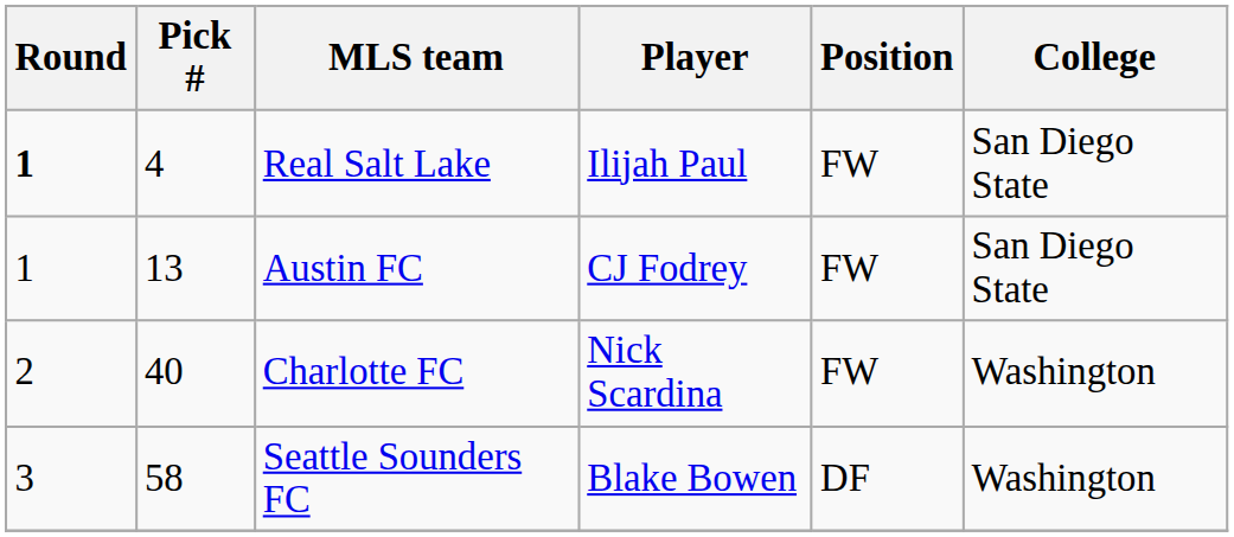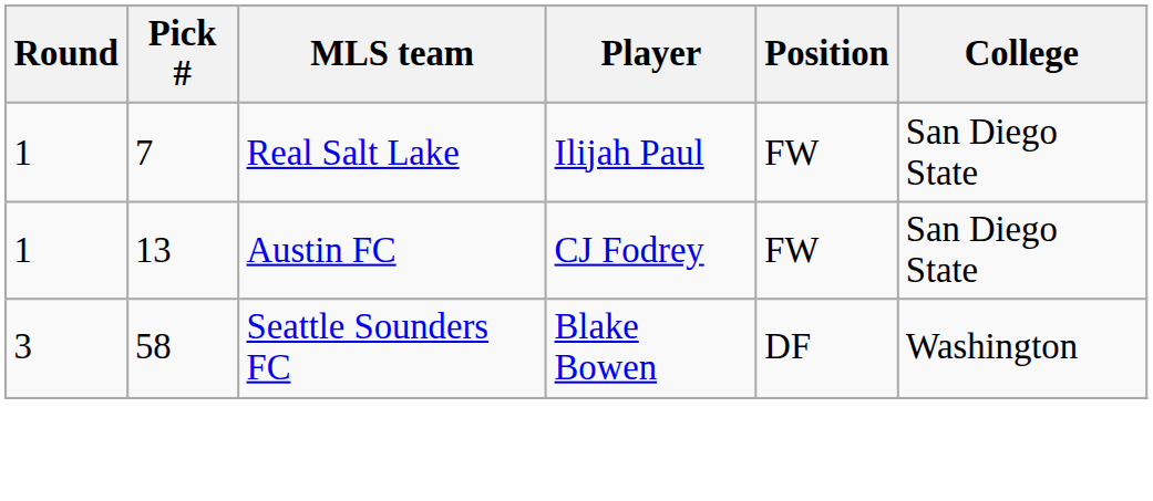 <table class="wikitable sortable" style="width:40%">
 <tr>
 <th>Round</th>
 <th>Pick #</th>
 <th>MLS team</th>
 <th>Player</th>
 <th>Position</th>
 <th>College</th>
 </tr>
 <tr>
-<td><strong>1</strong></td>
-<td>4</td>
+<td>1</td>
+<td>7</td>
 <td><a href='#'>Real Salt Lake</a></td>
 <td><a href='#'>Ilijah Paul</a></td>
 <td>FW</td>
 <td>San Diego State</td>
 </tr>
 <tr>
 <td>1</td>
 <td>13</td>
 <td><a href='#'>Austin FC</a></td>
 <td><a href='#'>CJ Fodrey</a></td>
 <td>FW</td>
 <td>San Diego State</td>
 </tr>
 <tr>
-<td>2</td>
-<td>40</td>
-<td><a href='#'>Charlotte FC</a></td>
-<td><a href='#'>Nick Scardina</a></td>
-<td>FW</td>
-<td>Washington</td>
-</tr>
-<tr>
 <td>3</td>
 <td>58</td>
 <td><a href='#'>Seattle Sounders FC</a></td>
 <td><a href='#'>Blake Bowen</a></td>
 <td>DF</td>
 <td>Washington</td>
 </tr>
 <tr>
 </tr>
 </table>
